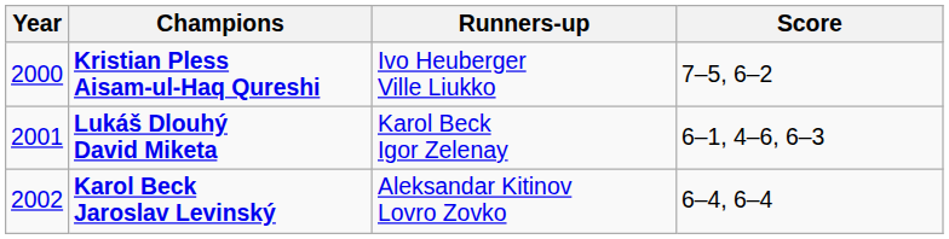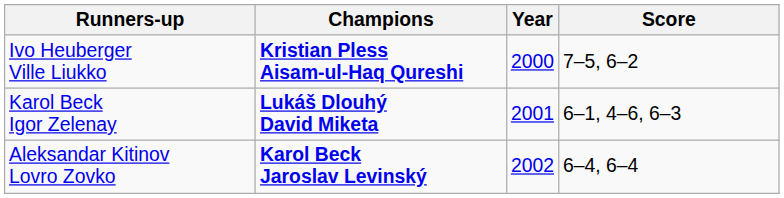 <table class="wikitable">
 <tr>
+<th width="200">Runners-up</th>
+<th width="200">Champions</th>
 <th>Year</th>
-<th width="200">Champions</th>
-<th width="200">Runners-up</th>
 <th width="175">Score</th>
 </tr>
 <tr>
+<td> <a href='#'>Ivo Heuberger</a><br> <a href='#'>Ville Liukko</a></td>
+<td> <strong><a href='#'>Kristian Pless</a></strong> <br>  <strong><a href='#'>Aisam-ul-Haq Qureshi</a></strong></td>
 <td><a href='#'>2000</a></td>
-<td> <strong><a href='#'>Kristian Pless</a></strong> <br>  <strong><a href='#'>Aisam-ul-Haq Qureshi</a></strong></td>
-<td> <a href='#'>Ivo Heuberger</a><br> <a href='#'>Ville Liukko</a></td>
 <td>7–5, 6–2</td>
 </tr>
 <tr>
+<td> <a href='#'>Karol Beck</a><br> <a href='#'>Igor Zelenay</a></td>
+<td> <strong><a href='#'>Lukáš Dlouhý</a></strong><br> <strong><a href='#'>David Miketa</a></strong></td>
 <td><a href='#'>2001</a></td>
-<td> <strong><a href='#'>Lukáš Dlouhý</a></strong><br> <strong><a href='#'>David Miketa</a></strong></td>
-<td> <a href='#'>Karol Beck</a><br> <a href='#'>Igor Zelenay</a></td>
 <td>6–1, 4–6, 6–3</td>
 </tr>
 <tr>
+<td> <a href='#'>Aleksandar Kitinov</a><br> <a href='#'>Lovro Zovko</a></td>
+<td> <strong><a href='#'>Karol Beck</a></strong><br> <strong><a href='#'>Jaroslav Levinský</a></strong></td>
 <td><a href='#'>2002</a></td>
-<td> <strong><a href='#'>Karol Beck</a></strong><br> <strong><a href='#'>Jaroslav Levinský</a></strong></td>
-<td> <a href='#'>Aleksandar Kitinov</a><br> <a href='#'>Lovro Zovko</a></td>
 <td>6–4, 6–4</td>
 </tr>
 </table>
